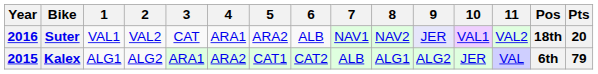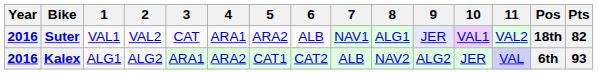 <table class="wikitable" style="text-align:center;">
 <tr>
 <th>Year</th>
 <th>Bike</th>
 <th>1</th>
 <th>2</th>
 <th>3</th>
 <th>4</th>
 <th>5</th>
 <th>6</th>
 <th>7</th>
 <th>8</th>
 <th>9</th>
 <th>10</th>
 <th>11</th>
 <th>Pos</th>
 <th>Pts</th>
 </tr>
 <tr>
 <th><a href='#'>2016</a></th>
 <th><a href='#'>Suter</a></th>
 <td><a href='#'>VAL1</a></td>
 <td><a href='#'>VAL2</a></td>
 <td><a href='#'>CAT</a></td>
 <td><a href='#'>ARA1</a></td>
 <td><a href='#'>ARA2</a></td>
 <td><a href='#'>ALB</a></td>
 <td style="background:#dfffdf;"><a href='#'>NAV1</a><br></td>
-<td style="background:#dfffdf;"><a href='#'>NAV2</a><br></td>
+<td style="background:#dfffdf;"><a href='#'>ALG1</a><br></td>
 <td style="background: lavender;"><a href='#'>JER</a></td>
 <td style="background:#efcfff;"><a href='#'>VAL1</a><br></td>
 <td style="background:#dfffdf;"><a href='#'>VAL2</a><br></td>
 <th>18th</th>
-<th>20</th>
+<th>82</th>
 </tr>
 <tr>
-<th><a href='#'>2015</a></th>
+<th><a href='#'>2016</a></th>
 <th><a href='#'>Kalex</a></th>
 <td><a href='#'>ALG1</a></td>
 <td><a href='#'>ALG2</a></td>
 <td style="background:#dfffdf;"><a href='#'>ARA1</a><br></td>
 <td style="background:#dfffdf;"><a href='#'>ARA2</a><br></td>
 <td style="background:#dfffdf;"><a href='#'>CAT1</a><br></td>
 <td style="background:#dfffdf;"><a href='#'>CAT2</a><br></td>
 <td style="background:#dfffdf;"><a href='#'>ALB</a><br></td>
-<td style="background:#dfffdf;"><a href='#'>ALG1</a><br></td>
+<td style="background:#dfffdf;"><a href='#'>NAV2</a><br></td>
 <td style="background:#dfffdf;"><a href='#'>ALG2</a><br></td>
 <td style="background:#dfffdf;"><a href='#'>JER</a><br></td>
 <td style="background:#cfcfff;"><a href='#'>VAL</a><br></td>
 <th>6th</th>
-<th>79</th>
+<th>93</th>
 </tr>
 </table>
